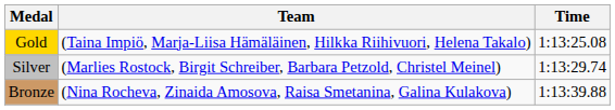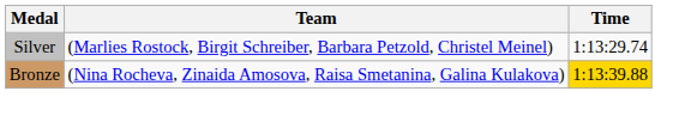 <table class="wikitable">
 <tr>
 <th>Medal</th>
 <th>Team</th>
 <th>Time</th>
-</tr>
-<tr>
-<td style="text-align:center;background-color:gold;">Gold</td>
-<td> (<a href='#'>Taina Impiö</a>, <a href='#'>Marja-Liisa Hämäläinen</a>, <a href='#'>Hilkka Riihivuori</a>, <a href='#'>Helena Takalo</a>)</td>
-<td>1:13:25.08</td>
 </tr>
 <tr>
 <td style="text-align:center;background-color:silver;">Silver</td>
 <td> (<a href='#'>Marlies Rostock</a>, <a href='#'>Birgit Schreiber</a>, <a href='#'>Barbara Petzold</a>, <a href='#'>Christel Meinel</a>)</td>
 <td>1:13:29.74</td>
 </tr>
 <tr>
 <td style="text-align:center;background-color:#CC9966;">Bronze</td>
 <td> (<a href='#'>Nina Rocheva</a>, <a href='#'>Zinaida Amosova</a>, <a href='#'>Raisa Smetanina</a>, <a href='#'>Galina Kulakova</a>)</td>
-<td>1:13:39.88</td>
+<td style="background: gold;">1:13:39.88</td>
 </tr>
 </table>
